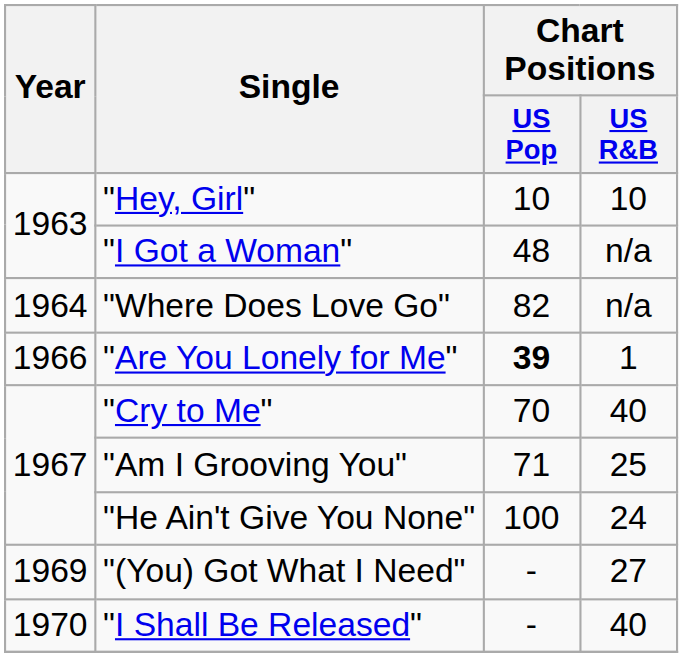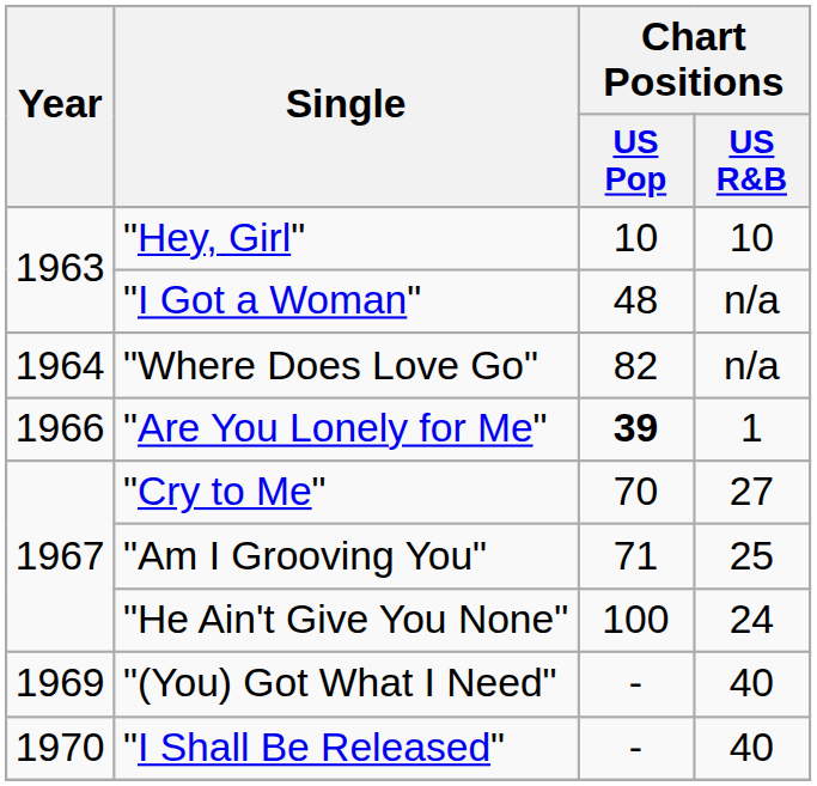 <table class="wikitable" style="text-align:center;">
 <tr>
 <th rowspan="2">Year</th>
 <th rowspan="2">Single</th>
 <th colspan="2">Chart Positions</th>
 </tr>
 <tr style="font-size:small;">
 <th width="40"><a href='#'>US Pop</a></th>
 <th width="40"><a href='#'>US<br>R&B</a></th>
 </tr>
 <tr>
 <td rowspan="2">1963</td>
 <td align="left">"<a href='#'>Hey, Girl</a>"</td>
 <td>10</td>
 <td>10</td>
 </tr>
 <tr>
 <td align="left">"<a href='#'>I Got a Woman</a>"</td>
 <td>48</td>
 <td>n/a</td>
 </tr>
 <tr>
 <td rowspan="1">1964</td>
 <td align="left">"Where Does Love Go"</td>
 <td>82</td>
 <td>n/a</td>
 </tr>
 <tr>
 <td rowspan="1">1966</td>
 <td align="left">"<a href='#'>Are You Lonely for Me</a>"</td>
 <td><strong>39</strong></td>
 <td>1</td>
 </tr>
 <tr>
 <td rowspan="3">1967</td>
 <td align="left">"<a href='#'>Cry to Me</a>"</td>
 <td>70</td>
-<td>40</td>
+<td>27</td>
 </tr>
 <tr>
 <td align="left">"Am I Grooving You"</td>
 <td>71</td>
 <td>25</td>
 </tr>
 <tr>
 <td align="left">"He Ain't Give You None"</td>
 <td>100</td>
 <td>24</td>
 </tr>
 <tr>
 <td rowspan="1">1969</td>
 <td align="left">"(You) Got What I Need"</td>
 <td>-</td>
-<td>27</td>
+<td>40</td>
 </tr>
 <tr>
 <td rowspan="1">1970</td>
 <td align="left">"<a href='#'>I Shall Be Released</a>"</td>
 <td>-</td>
 <td>40</td>
 </tr>
 <tr>
 </tr>
 </table>
